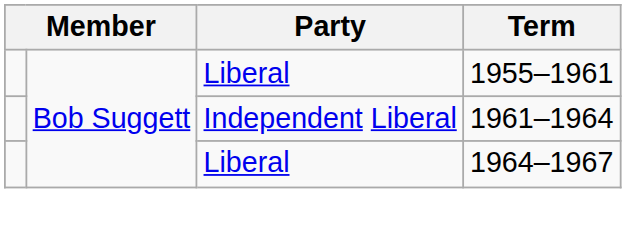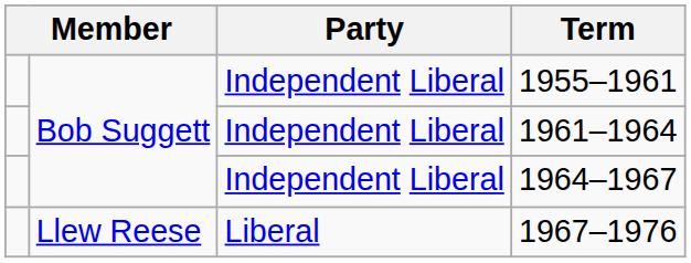 <table class="wikitable">
 <tr>
 <th colspan="2">Member</th>
 <th>Party</th>
 <th>Term</th>
 </tr>
 <tr>
 <td> </td>
 <td rowspan=3><a href='#'>Bob Suggett</a></td>
-<td><a href='#'>Liberal</a></td>
+<td><a href='#'>Independent</a> <a href='#'>Liberal</a></td>
 <td>1955–1961</td>
 </tr>
 <tr>
 <td> </td>
 <td><a href='#'>Independent</a> <a href='#'>Liberal</a></td>
 <td>1961–1964</td>
 </tr>
 <tr>
 <td> </td>
-<td><a href='#'>Liberal</a></td>
+<td><a href='#'>Independent</a> <a href='#'>Liberal</a></td>
 <td>1964–1967</td>
 </tr>
+<tr>
+<td> </td>
+<td><a href='#'>Llew Reese</a></td>
+<td><a href='#'>Liberal</a></td>
+<td>1967–1976</td>
+</tr>
 </table>
